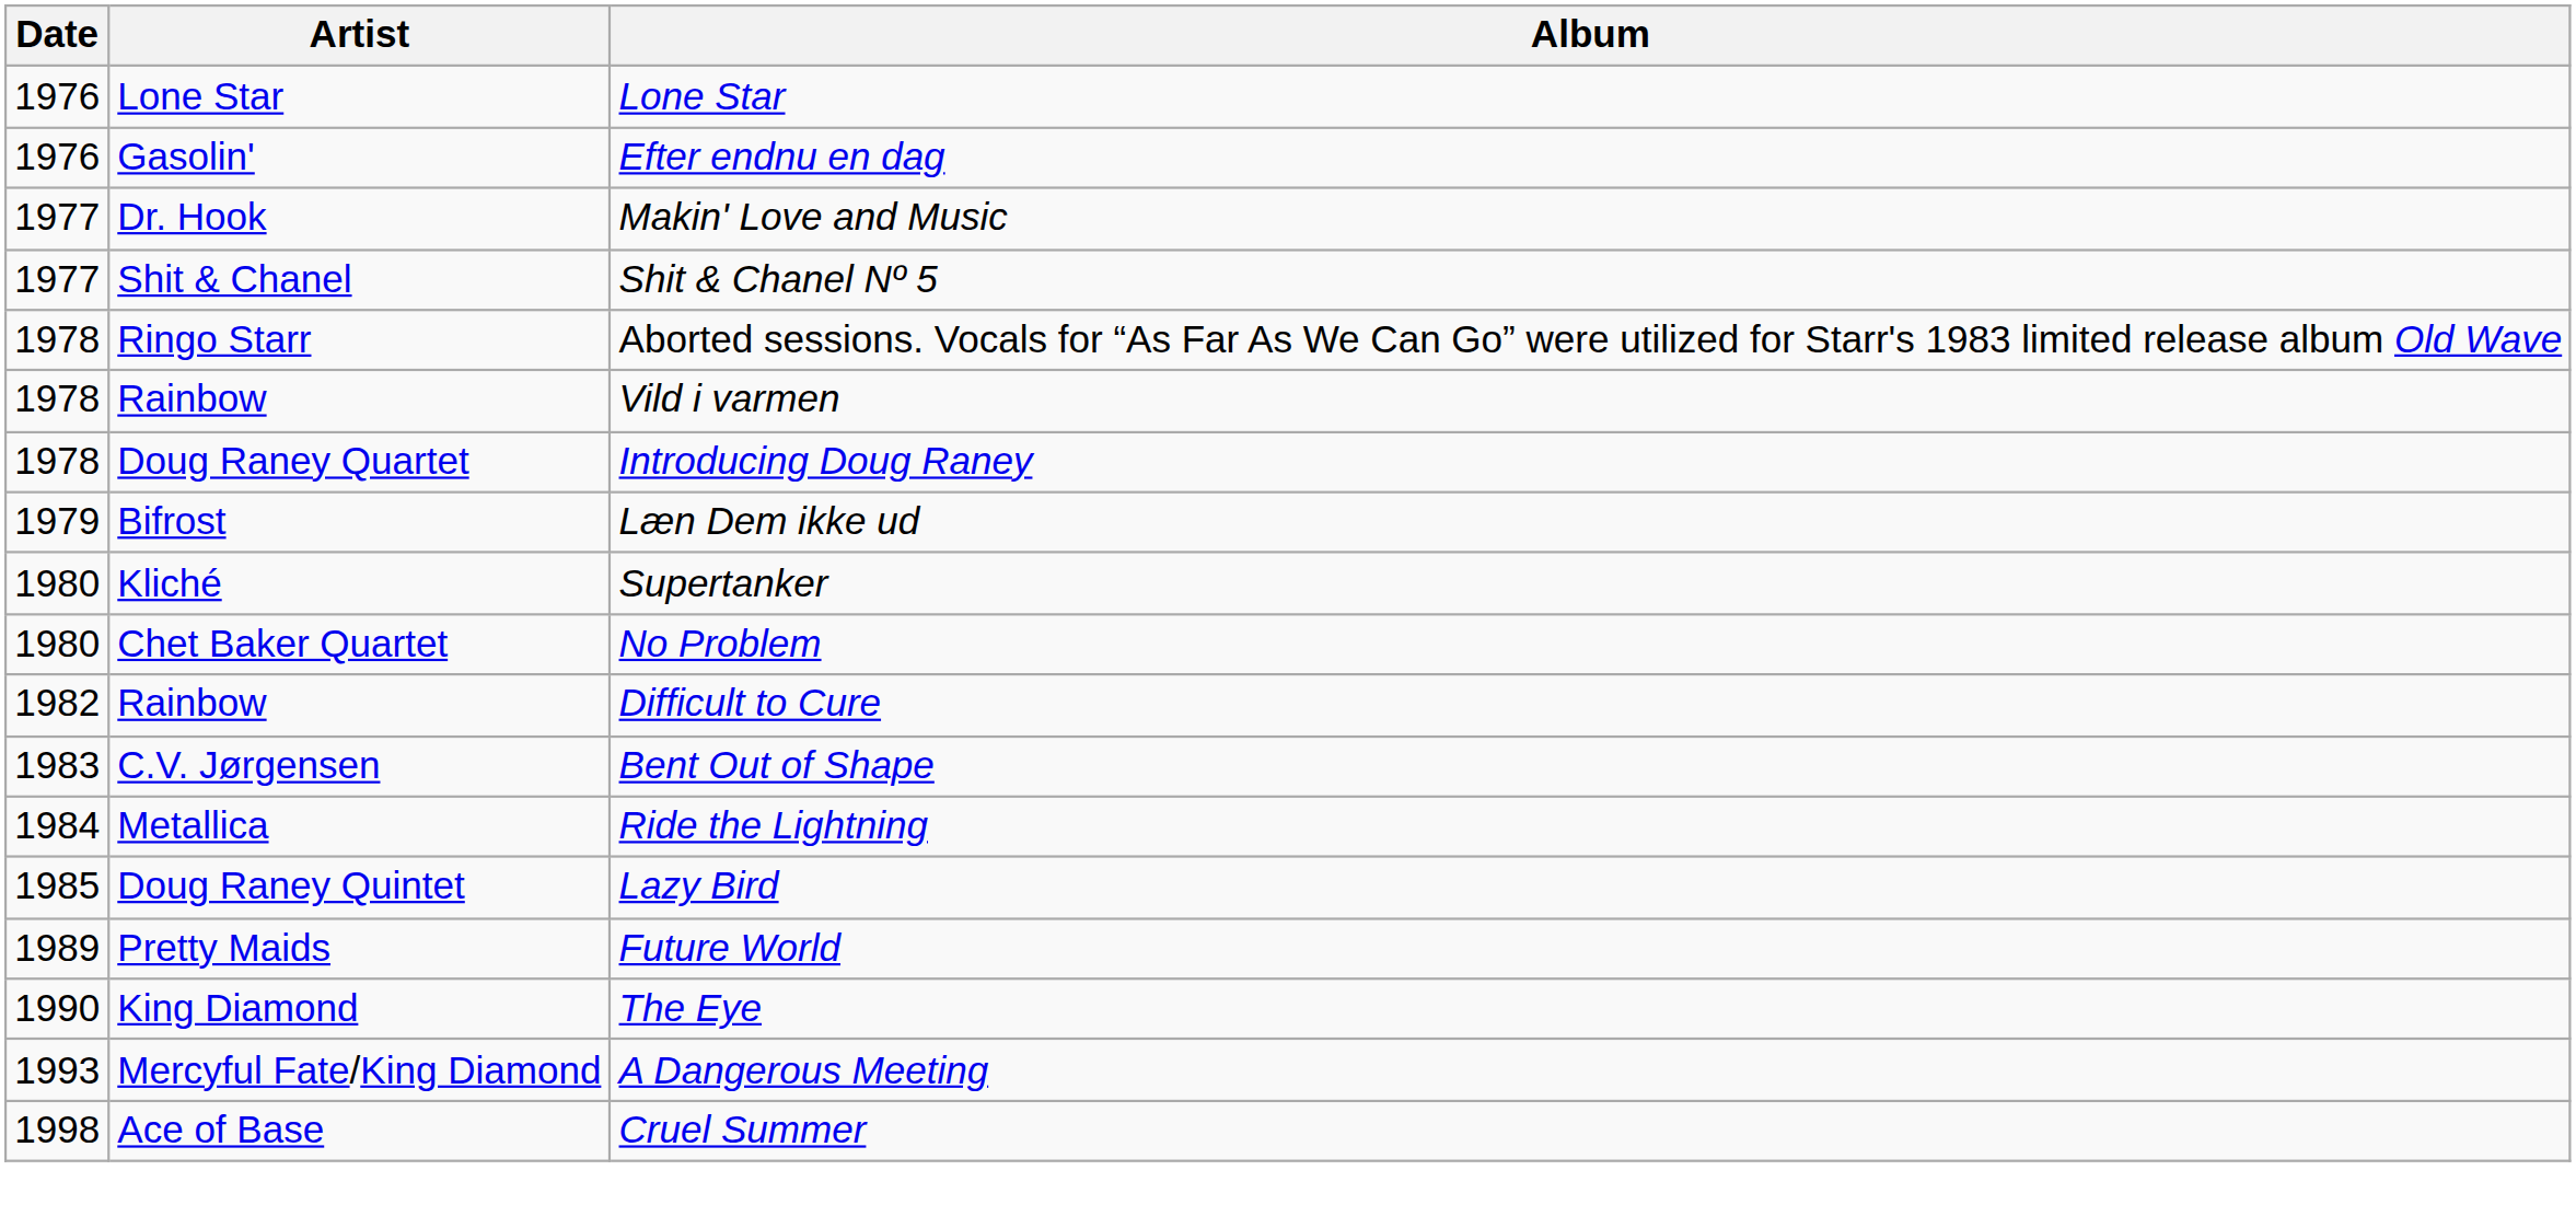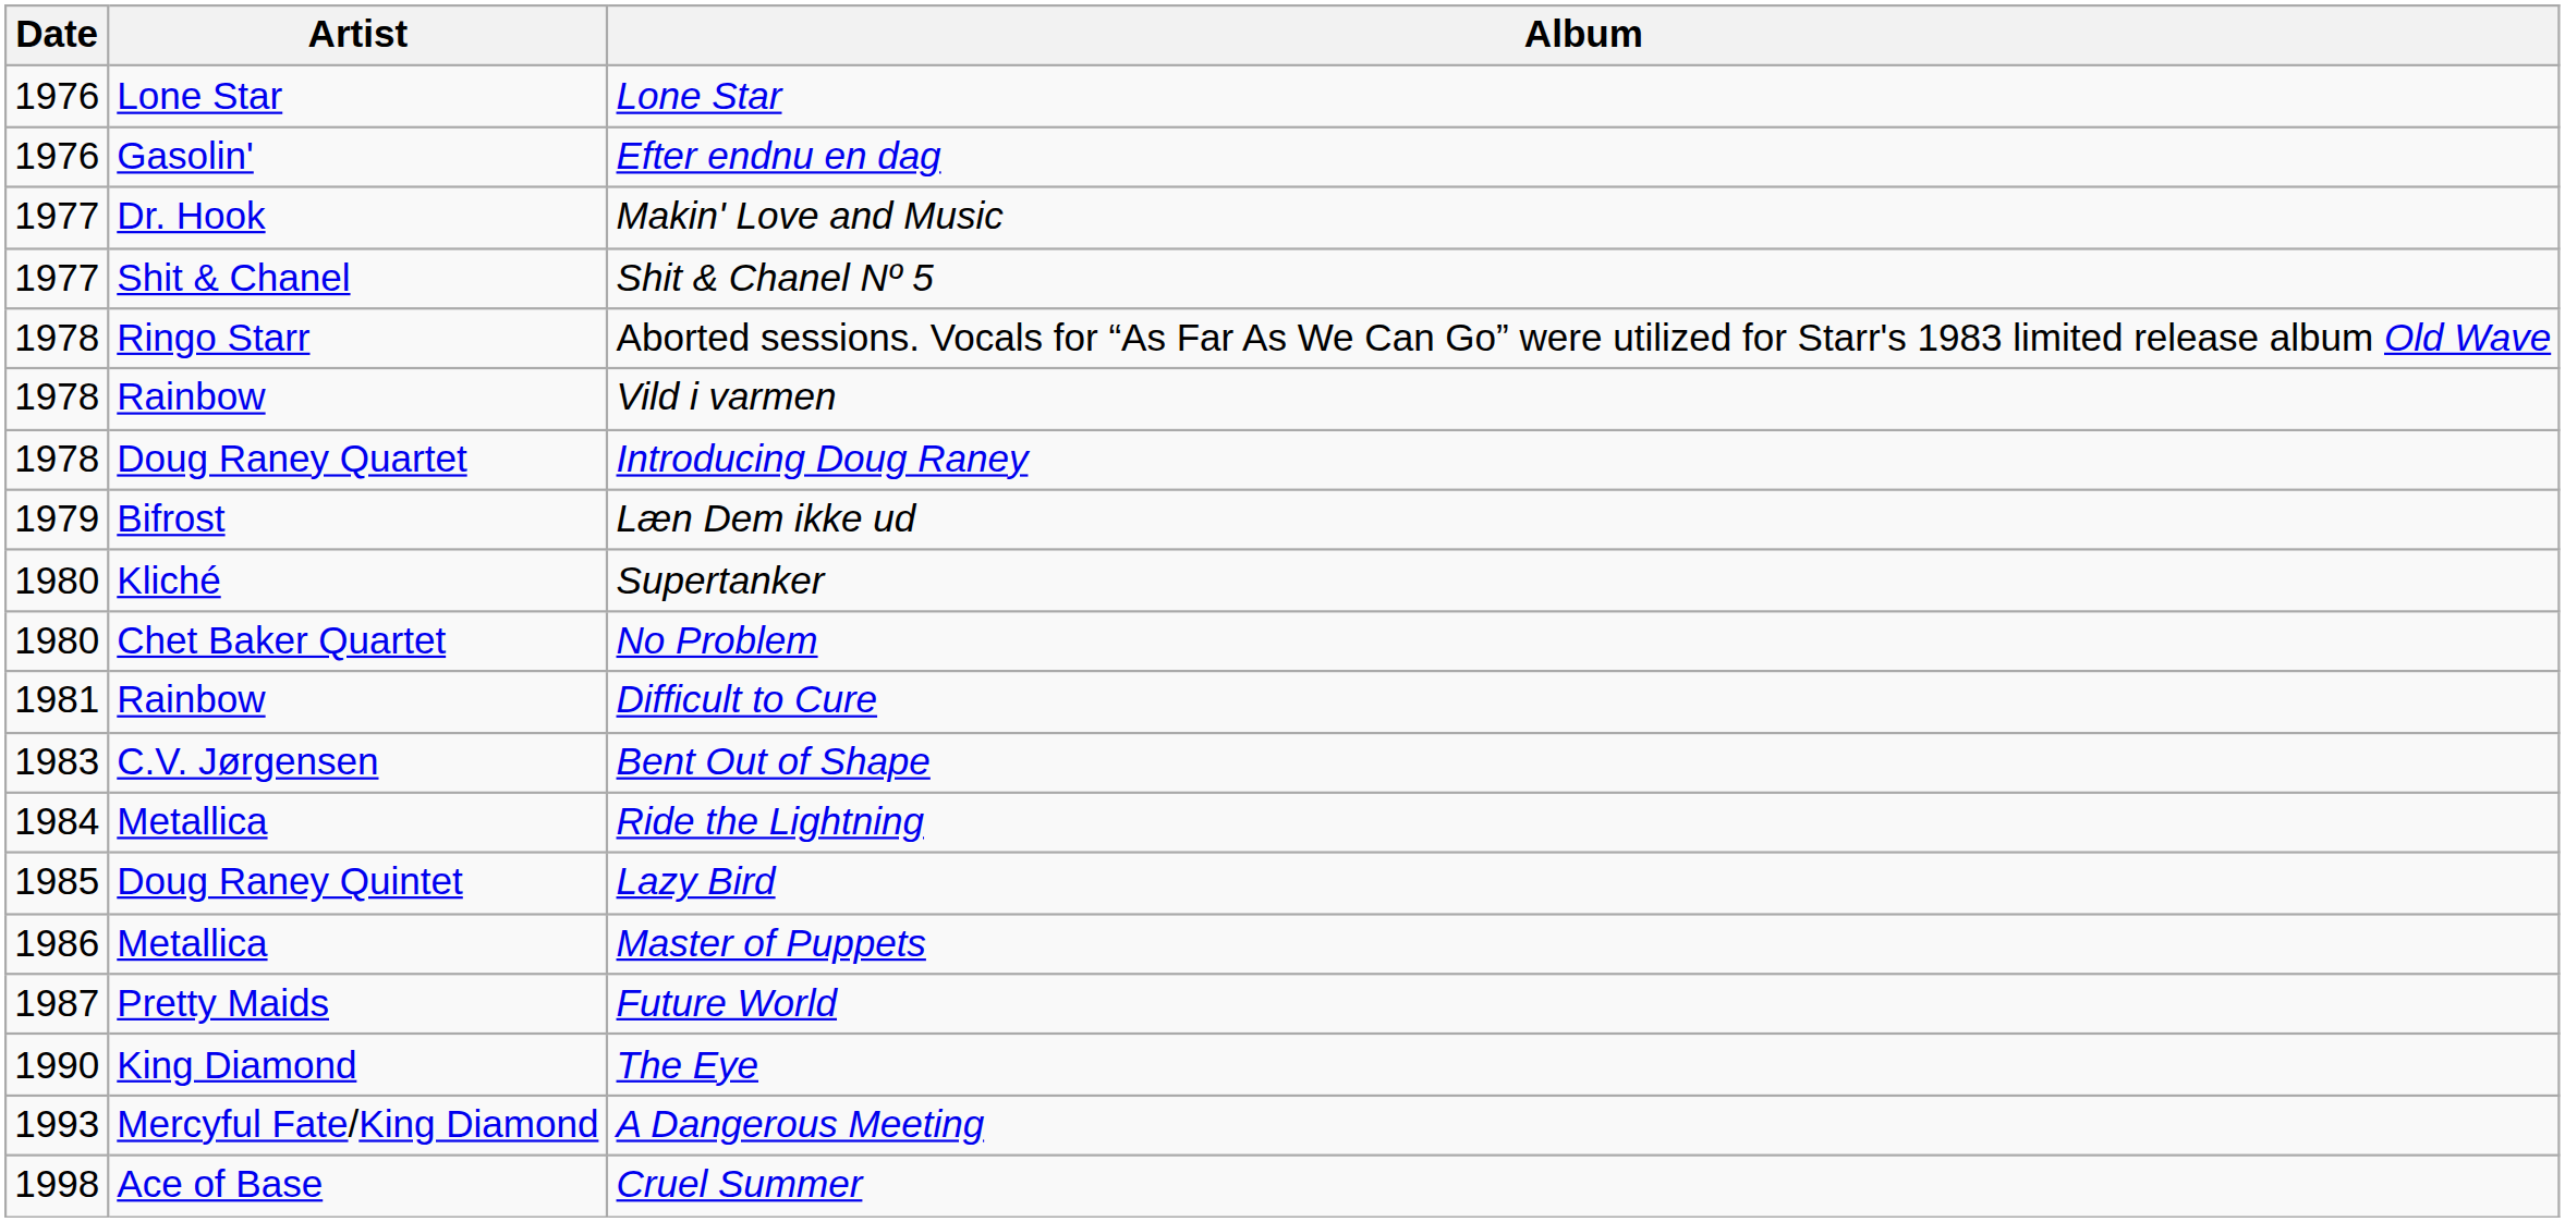 <table class="wikitable">
 <tr>
 <th>Date</th>
 <th>Artist</th>
 <th>Album</th>
 </tr>
 <tr>
 <td>1976</td>
 <td><a href='#'>Lone Star</a></td>
 <td><em><a href='#'>Lone Star</a></em></td>
 </tr>
 <tr>
 <td>1976</td>
 <td><a href='#'>Gasolin'</a></td>
 <td><em><a href='#'>Efter endnu en dag</a></em></td>
 </tr>
 <tr>
 <td>1977</td>
 <td><a href='#'>Dr. Hook</a></td>
 <td><em>Makin' Love and Music</em></td>
 </tr>
 <tr>
 <td>1977</td>
 <td><a href='#'>Shit & Chanel</a></td>
 <td><em>Shit & Chanel Nº 5</em></td>
 </tr>
 <tr>
 <td>1978</td>
 <td><a href='#'>Ringo Starr</a></td>
 <td>Aborted sessions. Vocals for “As Far As We Can Go” were utilized for Starr's 1983 limited release album <em><a href='#'>Old Wave</a></em></td>
 </tr>
 <tr>
 <td>1978</td>
 <td><a href='#'>Rainbow</a></td>
 <td><em>Vild i varmen</em></td>
 </tr>
 <tr>
 <td>1978</td>
 <td><a href='#'>Doug Raney Quartet</a></td>
 <td><em><a href='#'>Introducing Doug Raney</a></em></td>
 </tr>
 <tr>
 <td>1979</td>
 <td><a href='#'>Bifrost</a></td>
 <td><em>Læn Dem ikke ud</em></td>
 </tr>
 <tr>
 <td>1980</td>
 <td><a href='#'>Kliché</a></td>
 <td><em>Supertanker</em></td>
 </tr>
 <tr>
 <td>1980</td>
 <td><a href='#'>Chet Baker Quartet</a></td>
 <td><em><a href='#'>No Problem</a></em></td>
 </tr>
 <tr>
-<td>1982</td>
+<td>1981</td>
 <td><a href='#'>Rainbow</a></td>
 <td><em><a href='#'>Difficult to Cure</a></em></td>
 </tr>
 <tr>
 <td>1983</td>
 <td><a href='#'>C.V. Jørgensen</a></td>
 <td><em><a href='#'>Bent Out of Shape</a></em></td>
 </tr>
 <tr>
 <td>1984</td>
 <td><a href='#'>Metallica</a></td>
 <td><em><a href='#'>Ride the Lightning</a></em></td>
 </tr>
 <tr>
 <td>1985</td>
 <td><a href='#'>Doug Raney Quintet</a></td>
 <td><em><a href='#'>Lazy Bird</a></em></td>
 </tr>
 <tr>
-<td>1989</td>
+<td>1986</td>
+<td><a href='#'>Metallica</a></td>
+<td><em><a href='#'>Master of Puppets</a></em></td>
+</tr>
+<tr>
+<td>1987</td>
 <td><a href='#'>Pretty Maids</a></td>
 <td><em><a href='#'>Future World</a></em></td>
 </tr>
 <tr>
 <td>1990</td>
 <td><a href='#'>King Diamond</a></td>
 <td><em><a href='#'>The Eye</a></em></td>
 </tr>
 <tr>
 <td>1993</td>
 <td><a href='#'>Mercyful Fate</a>/<a href='#'>King Diamond</a></td>
 <td><em><a href='#'>A Dangerous Meeting</a></em></td>
 </tr>
 <tr>
 <td>1998</td>
 <td><a href='#'>Ace of Base</a></td>
 <td><em><a href='#'>Cruel Summer</a></em></td>
 </tr>
 </table>
